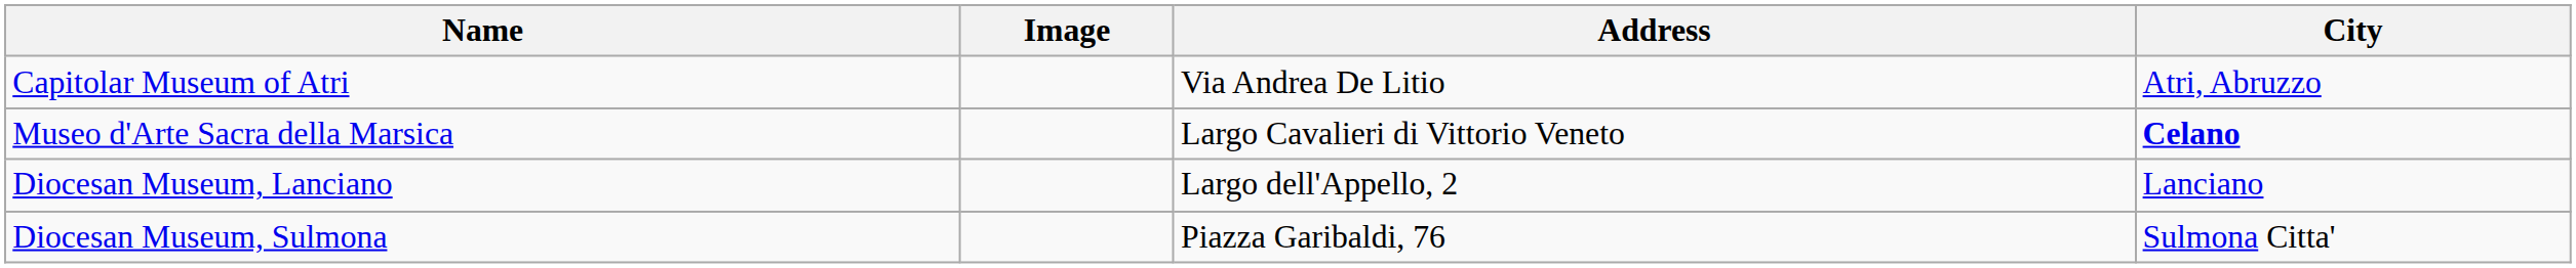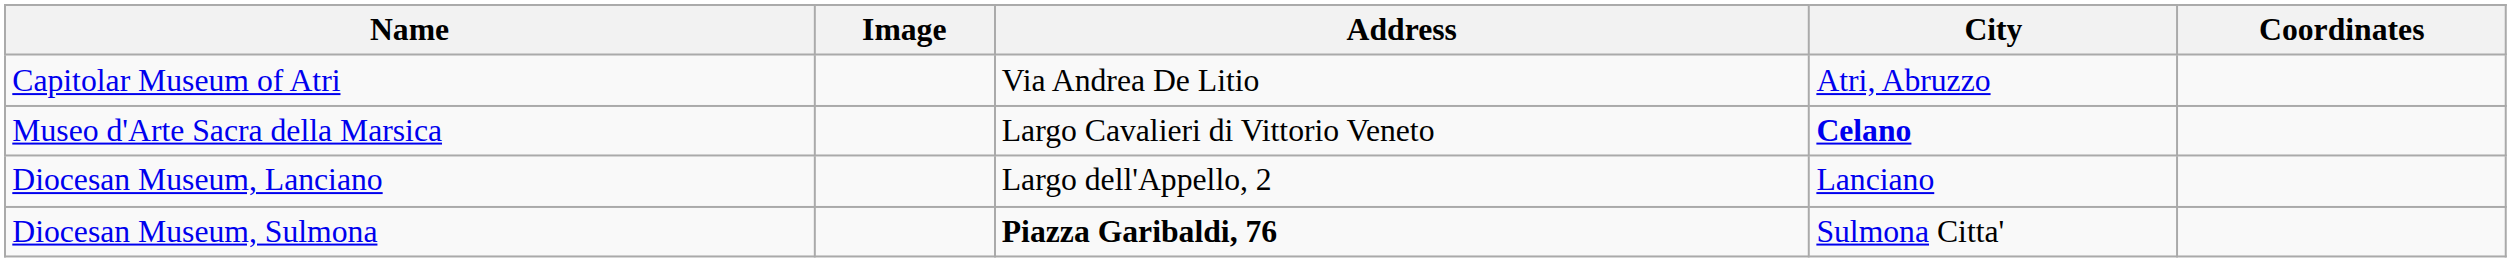 <table class='wikitable sortable' style='width:100%'>
 <tr>
 <th>Name</th>
 <th>Image</th>
 <th>Address</th>
 <th>City</th>
+<th>Coordinates</th>
 </tr>
 <tr>
 <td><a href='#'>Capitolar Museum of Atri</a></td>
 <td></td>
 <td>Via Andrea De Litio</td>
 <td><a href='#'>Atri, Abruzzo</a></td>
+<td></td>
 </tr>
 <tr>
 <td><a href='#'>Museo d'Arte Sacra della Marsica</a></td>
 <td></td>
 <td>Largo Cavalieri di Vittorio Veneto</td>
 <td><strong><a href='#'>Celano</a></strong></td>
+<td></td>
 </tr>
 <tr>
 <td><a href='#'>Diocesan Museum, Lanciano</a></td>
 <td></td>
 <td>Largo dell'Appello, 2</td>
 <td><a href='#'>Lanciano</a></td>
+<td></td>
 </tr>
 <tr>
 <td><a href='#'>Diocesan Museum, Sulmona</a></td>
 <td></td>
-<td>Piazza Garibaldi, 76</td>
+<td><strong>Piazza Garibaldi, 76</strong></td>
 <td><a href='#'>Sulmona</a> Citta'</td>
+<td></td>
 </tr>
 </table>
